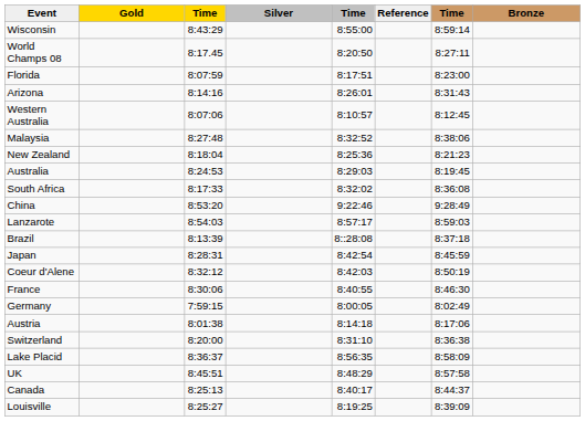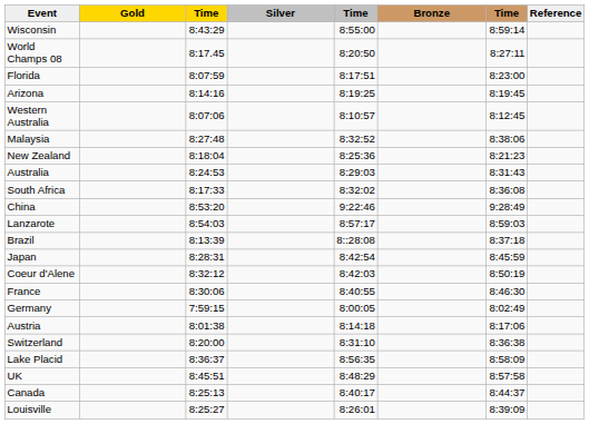 <table class="wikitable sortable">
 <tr align="center">
 <td width="110" bgcolor="efefef"><strong>Event</strong></td>
 <td width="180" bgcolor="gold"><strong>Gold</strong></td>
 <td width="55" bgcolor="gold"><strong>Time</strong></td>
 <td width="180" bgcolor="silver"><strong>Silver</strong></td>
 <td width="55" bgcolor="silver"><strong>Time</strong></td>
+<td width="180" bgcolor="cc9966"><strong>Bronze</strong></td>
+<td width="55" bgcolor="cc9966"><strong>Time</strong></td>
 <td class="unsortable" bgcolor="efefef"><strong>Reference</strong></td>
-<td width="55" bgcolor="cc9966"><strong>Time</strong></td>
-<td width="180" bgcolor="cc9966"><strong>Bronze</strong></td>
 </tr>
 <tr>
 <td>Wisconsin</td>
 <td></td>
 <td align="right">8:43:29</td>
 <td></td>
 <td align="right">8:55:00</td>
 <td></td>
 <td align="right">8:59:14</td>
 <td></td>
 </tr>
 <tr>
 <td>World Champs 08</td>
 <td></td>
 <td align="right">8:17.45</td>
 <td></td>
 <td align="right">8:20:50</td>
 <td></td>
 <td align="right">8:27:11</td>
 <td></td>
 </tr>
 <tr>
 <td>Florida</td>
 <td></td>
 <td align="right">8:07:59</td>
 <td></td>
 <td align="right">8:17:51</td>
 <td></td>
 <td align="right">8:23:00</td>
 <td></td>
 </tr>
 <tr>
 <td>Arizona</td>
 <td></td>
 <td align="right">8:14:16</td>
 <td></td>
-<td align="right">8:26:01</td>
+<td align="right">8:19:25</td>
 <td></td>
-<td align="right">8:31:43</td>
+<td align="right">8:19:45</td>
 <td></td>
 </tr>
 <tr>
 <td>Western Australia</td>
 <td></td>
 <td align="right">8:07:06</td>
 <td></td>
 <td align="right">8:10:57</td>
 <td></td>
 <td align="right">8:12:45</td>
 <td></td>
 </tr>
 <tr>
 <td>Malaysia</td>
 <td></td>
 <td align="right">8:27:48</td>
 <td></td>
 <td align="right">8:32:52</td>
 <td></td>
 <td align="right">8:38:06</td>
 <td></td>
 </tr>
 <tr>
 <td>New Zealand</td>
 <td></td>
 <td align="right">8:18:04</td>
 <td></td>
 <td align="right">8:25:36</td>
 <td></td>
 <td align="right">8:21:23</td>
 <td></td>
 </tr>
 <tr>
 <td>Australia</td>
 <td></td>
 <td align="right">8:24:53</td>
 <td></td>
 <td align="right">8:29:03</td>
 <td></td>
-<td align="right">8:19:45</td>
+<td align="right">8:31:43</td>
 <td></td>
 </tr>
 <tr>
 <td>South Africa</td>
 <td></td>
 <td align="right">8:17:33</td>
 <td></td>
 <td align="right">8:32:02</td>
 <td></td>
 <td align="right">8:36:08</td>
 <td></td>
 </tr>
 <tr>
 <td>China</td>
 <td></td>
 <td align="right">8:53:20</td>
 <td></td>
 <td align="right">9:22:46</td>
 <td></td>
 <td align="right">9:28:49</td>
 <td></td>
 </tr>
 <tr>
 <td>Lanzarote</td>
 <td></td>
 <td align="right">8:54:03</td>
 <td></td>
 <td align="right">8:57:17</td>
 <td></td>
 <td align="right">8:59:03</td>
 <td></td>
 </tr>
 <tr>
 <td>Brazil</td>
 <td></td>
 <td align="right">8:13:39</td>
 <td></td>
 <td align="right">8::28:08</td>
 <td></td>
 <td align="right">8:37:18</td>
 <td></td>
 </tr>
 <tr>
 <td>Japan</td>
 <td></td>
 <td align="right">8:28:31</td>
 <td></td>
 <td align="right">8:42:54</td>
 <td></td>
 <td align="right">8:45:59</td>
 <td></td>
 </tr>
 <tr>
 <td>Coeur d'Alene</td>
 <td></td>
 <td align="right">8:32:12</td>
 <td></td>
 <td align="right">8:42:03</td>
 <td></td>
 <td align="right">8:50:19</td>
 <td></td>
 </tr>
 <tr>
 <td>France</td>
 <td></td>
 <td align="right">8:30:06</td>
 <td></td>
 <td align="right">8:40:55</td>
 <td></td>
 <td align="right">8:46:30</td>
 <td></td>
 </tr>
 <tr>
 <td>Germany</td>
 <td></td>
 <td align="right">7:59:15</td>
 <td></td>
 <td align="right">8:00:05</td>
 <td></td>
 <td align="right">8:02:49</td>
 <td></td>
 </tr>
 <tr>
 <td>Austria</td>
 <td></td>
 <td align="right">8:01:38</td>
 <td></td>
 <td align="right">8:14:18</td>
 <td></td>
 <td align="right">8:17:06</td>
 <td></td>
 </tr>
 <tr>
 <td>Switzerland</td>
 <td></td>
 <td align="right">8:20:00</td>
 <td></td>
 <td align="right">8:31:10</td>
 <td></td>
 <td align="right">8:36:38</td>
 <td></td>
 </tr>
 <tr>
 <td>Lake Placid</td>
 <td></td>
 <td align="right">8:36:37</td>
 <td></td>
 <td align="right">8:56:35</td>
 <td></td>
 <td align="right">8:58:09</td>
 <td></td>
 </tr>
 <tr>
 <td>UK</td>
 <td></td>
 <td align="right">8:45:51</td>
 <td></td>
 <td align="right">8:48:29</td>
 <td></td>
 <td align="right">8:57:58</td>
 <td></td>
 </tr>
 <tr>
 <td>Canada</td>
 <td></td>
 <td align="right">8:25:13</td>
 <td></td>
 <td align="right">8:40:17</td>
 <td></td>
 <td align="right">8:44:37</td>
 <td></td>
 </tr>
 <tr>
 <td>Louisville</td>
 <td></td>
 <td align="right">8:25:27</td>
 <td></td>
-<td align="right">8:19:25</td>
+<td align="right">8:26:01</td>
 <td></td>
 <td align="right">8:39:09</td>
 <td></td>
 </tr>
 </table>
